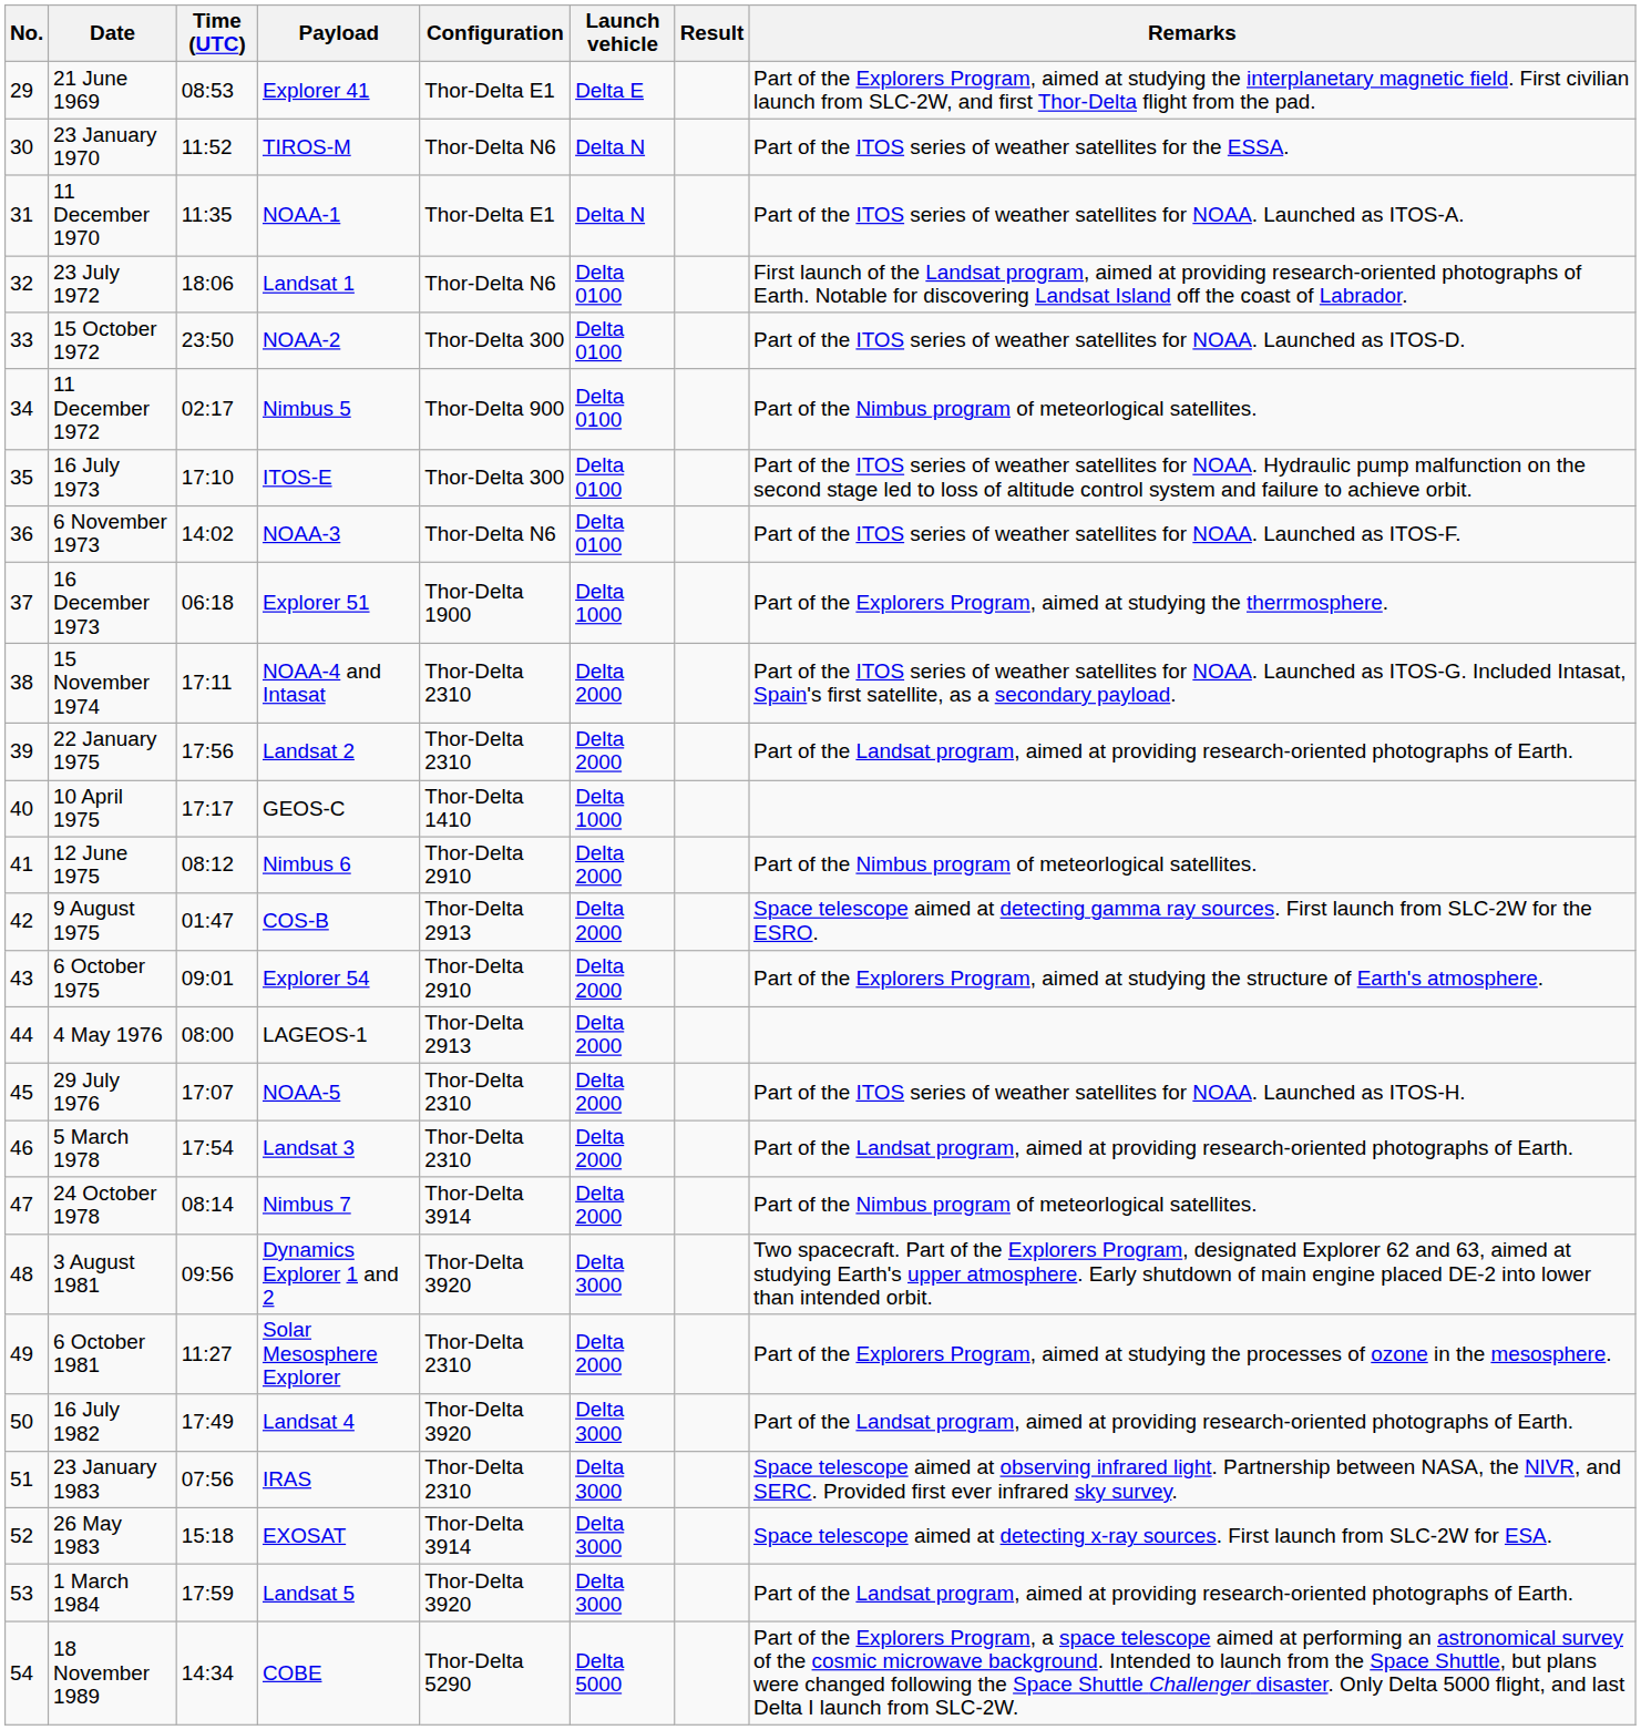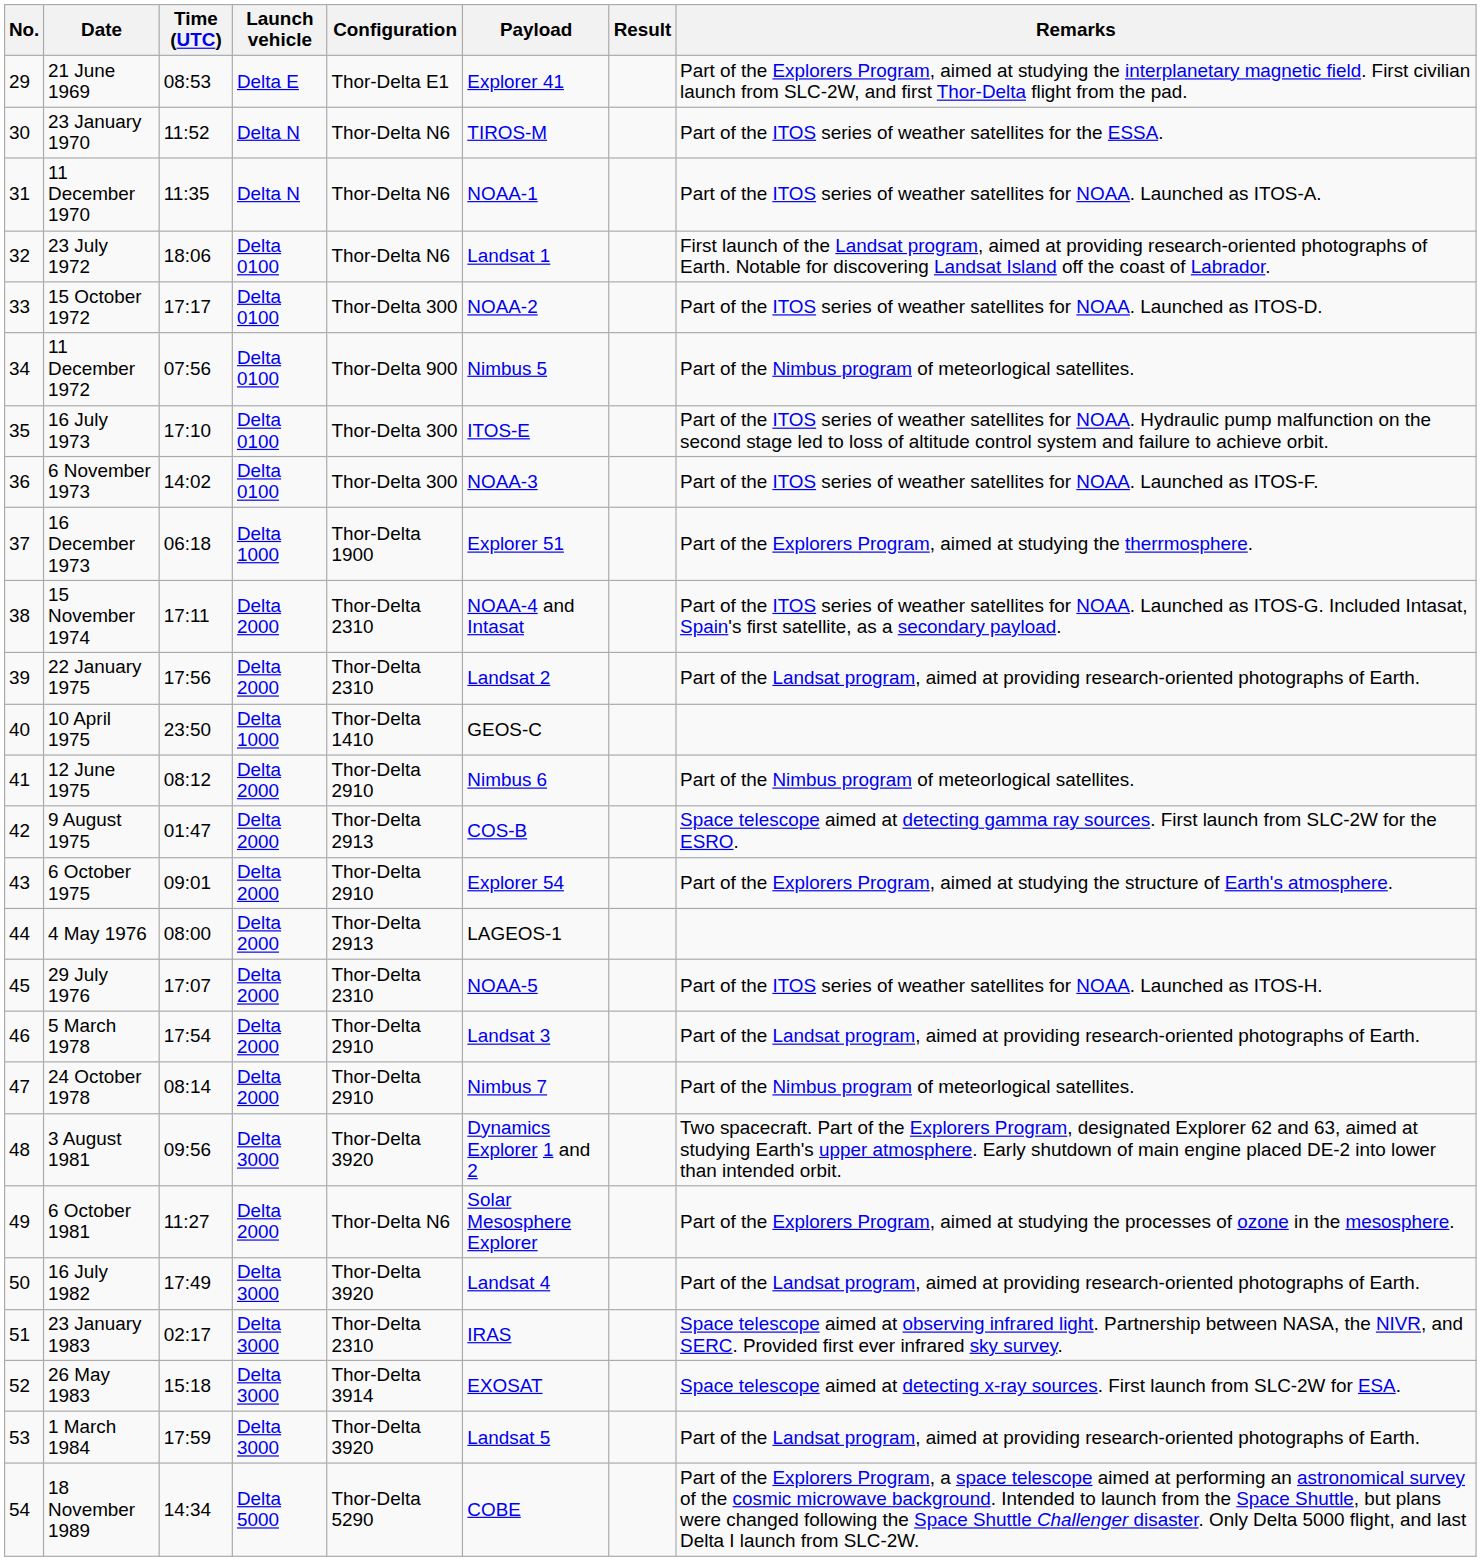 <table class="wikitable mw-collapsible mw-collapsed">
 <tr>
 <th>No.</th>
 <th>Date</th>
 <th>Time (<a href='#'>UTC</a>)</th>
+<th>Launch vehicle</th>
+<th>Configuration</th>
 <th>Payload</th>
-<th>Configuration</th>
-<th>Launch vehicle</th>
 <th>Result</th>
 <th>Remarks</th>
 </tr>
 <tr>
 <td>29</td>
 <td>21 June 1969</td>
 <td>08:53</td>
+<td><a href='#'>Delta E</a></td>
+<td>Thor-Delta E1</td>
 <td><a href='#'>Explorer 41</a></td>
-<td>Thor-Delta E1</td>
-<td><a href='#'>Delta E</a></td>
 <td></td>
 <td>Part of the <a href='#'>Explorers Program</a>, aimed at studying the <a href='#'>interplanetary magnetic field</a>. First civilian launch from SLC-2W, and first <a href='#'>Thor-Delta</a> flight from the pad.</td>
 </tr>
 <tr>
 <td>30</td>
 <td>23 January 1970</td>
 <td>11:52</td>
+<td><a href='#'>Delta N</a></td>
+<td>Thor-Delta N6</td>
 <td><a href='#'>TIROS-M</a></td>
-<td>Thor-Delta N6</td>
-<td><a href='#'>Delta N</a></td>
 <td></td>
 <td>Part of the <a href='#'>ITOS</a> series of weather satellites for the <a href='#'>ESSA</a>.</td>
 </tr>
 <tr>
 <td>31</td>
 <td>11 December 1970</td>
 <td>11:35</td>
+<td><a href='#'>Delta N</a></td>
+<td>Thor-Delta N6</td>
 <td><a href='#'>NOAA-1</a></td>
-<td>Thor-Delta E1</td>
-<td><a href='#'>Delta N</a></td>
 <td></td>
 <td>Part of the <a href='#'>ITOS</a> series of weather satellites for <a href='#'>NOAA</a>. Launched as ITOS-A.</td>
 </tr>
 <tr>
 <td>32</td>
 <td>23 July 1972</td>
 <td>18:06</td>
+<td><a href='#'>Delta 0100</a></td>
+<td>Thor-Delta N6</td>
 <td><a href='#'>Landsat 1</a></td>
-<td>Thor-Delta N6</td>
-<td><a href='#'>Delta 0100</a></td>
 <td></td>
 <td>First launch of the <a href='#'>Landsat program</a>, aimed at providing research-oriented photographs of Earth. Notable for discovering <a href='#'>Landsat Island</a> off the coast of <a href='#'>Labrador</a>.</td>
 </tr>
 <tr>
 <td>33</td>
 <td>15 October 1972</td>
-<td>23:50</td>
+<td>17:17</td>
+<td><a href='#'>Delta 0100</a></td>
+<td>Thor-Delta 300</td>
 <td><a href='#'>NOAA-2</a></td>
-<td>Thor-Delta 300</td>
-<td><a href='#'>Delta 0100</a></td>
 <td></td>
 <td>Part of the <a href='#'>ITOS</a> series of weather satellites for <a href='#'>NOAA</a>. Launched as ITOS-D.</td>
 </tr>
 <tr>
 <td>34</td>
 <td>11 December 1972</td>
-<td>02:17</td>
+<td>07:56</td>
+<td><a href='#'>Delta 0100</a></td>
+<td>Thor-Delta 900</td>
 <td><a href='#'>Nimbus 5</a></td>
-<td>Thor-Delta 900</td>
-<td><a href='#'>Delta 0100</a></td>
 <td></td>
 <td>Part of the <a href='#'>Nimbus program</a> of meteorlogical satellites.</td>
 </tr>
 <tr>
 <td>35</td>
 <td>16 July 1973</td>
 <td>17:10</td>
+<td><a href='#'>Delta 0100</a></td>
+<td>Thor-Delta 300</td>
 <td><a href='#'>ITOS-E</a></td>
-<td>Thor-Delta 300</td>
-<td><a href='#'>Delta 0100</a></td>
 <td></td>
 <td>Part of the <a href='#'>ITOS</a> series of weather satellites for <a href='#'>NOAA</a>. Hydraulic pump malfunction on the second stage led to loss of altitude control system and failure to achieve orbit.</td>
 </tr>
 <tr>
 <td>36</td>
 <td>6 November 1973</td>
 <td>14:02</td>
+<td><a href='#'>Delta 0100</a></td>
+<td>Thor-Delta 300</td>
 <td><a href='#'>NOAA-3</a></td>
-<td>Thor-Delta N6</td>
-<td><a href='#'>Delta 0100</a></td>
 <td></td>
 <td>Part of the <a href='#'>ITOS</a> series of weather satellites for <a href='#'>NOAA</a>. Launched as ITOS-F.</td>
 </tr>
 <tr>
 <td>37</td>
 <td>16 December 1973</td>
 <td>06:18</td>
+<td><a href='#'>Delta 1000</a></td>
+<td>Thor-Delta 1900</td>
 <td><a href='#'>Explorer 51</a></td>
-<td>Thor-Delta 1900</td>
-<td><a href='#'>Delta 1000</a></td>
 <td></td>
 <td>Part of the <a href='#'>Explorers Program</a>, aimed at studying the <a href='#'>therrmosphere</a>.</td>
 </tr>
 <tr>
 <td>38</td>
 <td>15 November 1974</td>
 <td>17:11</td>
+<td><a href='#'>Delta 2000</a></td>
+<td>Thor-Delta 2310</td>
 <td><a href='#'>NOAA-4</a> and <a href='#'>Intasat</a></td>
-<td>Thor-Delta 2310</td>
-<td><a href='#'>Delta 2000</a></td>
 <td></td>
 <td>Part of the <a href='#'>ITOS</a> series of weather satellites for <a href='#'>NOAA</a>. Launched as ITOS-G. Included Intasat, <a href='#'>Spain</a>'s first satellite, as a <a href='#'>secondary payload</a>.</td>
 </tr>
 <tr>
 <td>39</td>
 <td>22 January 1975</td>
 <td>17:56</td>
+<td><a href='#'>Delta 2000</a></td>
+<td>Thor-Delta 2310</td>
 <td><a href='#'>Landsat 2</a></td>
-<td>Thor-Delta 2310</td>
-<td><a href='#'>Delta 2000</a></td>
 <td></td>
 <td>Part of the <a href='#'>Landsat program</a>, aimed at providing research-oriented photographs of Earth.</td>
 </tr>
 <tr>
 <td>40</td>
 <td>10 April 1975</td>
-<td>17:17</td>
+<td>23:50</td>
+<td><a href='#'>Delta 1000</a></td>
+<td>Thor-Delta 1410</td>
 <td>GEOS-C</td>
-<td>Thor-Delta 1410</td>
-<td><a href='#'>Delta 1000</a></td>
 <td></td>
 <td></td>
 </tr>
 <tr>
 <td>41</td>
 <td>12 June 1975</td>
 <td>08:12</td>
+<td><a href='#'>Delta 2000</a></td>
+<td>Thor-Delta 2910</td>
 <td><a href='#'>Nimbus 6</a></td>
-<td>Thor-Delta 2910</td>
-<td><a href='#'>Delta 2000</a></td>
 <td></td>
 <td>Part of the <a href='#'>Nimbus program</a> of meteorlogical satellites.</td>
 </tr>
 <tr>
 <td>42</td>
 <td>9 August 1975</td>
 <td>01:47</td>
+<td><a href='#'>Delta 2000</a></td>
+<td>Thor-Delta 2913</td>
 <td><a href='#'>COS-B</a></td>
-<td>Thor-Delta 2913</td>
-<td><a href='#'>Delta 2000</a></td>
 <td></td>
 <td><a href='#'>Space telescope</a> aimed at <a href='#'>detecting gamma ray sources</a>. First launch from SLC-2W for the <a href='#'>ESRO</a>.</td>
 </tr>
 <tr>
 <td>43</td>
 <td>6 October 1975</td>
 <td>09:01</td>
+<td><a href='#'>Delta 2000</a></td>
+<td>Thor-Delta 2910</td>
 <td><a href='#'>Explorer 54</a></td>
-<td>Thor-Delta 2910</td>
-<td><a href='#'>Delta 2000</a></td>
 <td></td>
 <td>Part of the <a href='#'>Explorers Program</a>, aimed at studying the structure of <a href='#'>Earth's atmosphere</a>.</td>
 </tr>
 <tr>
 <td>44</td>
 <td>4 May 1976</td>
 <td>08:00</td>
+<td><a href='#'>Delta 2000</a></td>
+<td>Thor-Delta 2913</td>
 <td>LAGEOS-1</td>
-<td>Thor-Delta 2913</td>
-<td><a href='#'>Delta 2000</a></td>
 <td></td>
 <td></td>
 </tr>
 <tr>
 <td>45</td>
 <td>29 July 1976</td>
 <td>17:07</td>
+<td><a href='#'>Delta 2000</a></td>
+<td>Thor-Delta 2310</td>
 <td><a href='#'>NOAA-5</a></td>
-<td>Thor-Delta 2310</td>
-<td><a href='#'>Delta 2000</a></td>
 <td></td>
 <td>Part of the <a href='#'>ITOS</a> series of weather satellites for <a href='#'>NOAA</a>. Launched as ITOS-H.</td>
 </tr>
 <tr>
 <td>46</td>
 <td>5 March 1978</td>
 <td>17:54</td>
+<td><a href='#'>Delta 2000</a></td>
+<td>Thor-Delta 2910</td>
 <td><a href='#'>Landsat 3</a></td>
-<td>Thor-Delta 2310</td>
-<td><a href='#'>Delta 2000</a></td>
 <td></td>
 <td>Part of the <a href='#'>Landsat program</a>, aimed at providing research-oriented photographs of Earth.</td>
 </tr>
 <tr>
 <td>47</td>
 <td>24 October 1978</td>
 <td>08:14</td>
+<td><a href='#'>Delta 2000</a></td>
+<td>Thor-Delta 2910</td>
 <td><a href='#'>Nimbus 7</a></td>
-<td>Thor-Delta 3914</td>
-<td><a href='#'>Delta 2000</a></td>
 <td></td>
 <td>Part of the <a href='#'>Nimbus program</a> of meteorlogical satellites.</td>
 </tr>
 <tr>
 <td>48</td>
 <td>3 August 1981</td>
 <td>09:56</td>
+<td><a href='#'>Delta 3000</a></td>
+<td>Thor-Delta 3920</td>
 <td><a href='#'>Dynamics Explorer</a> <a href='#'>1</a> and <a href='#'>2</a></td>
-<td>Thor-Delta 3920</td>
-<td><a href='#'>Delta 3000</a></td>
 <td></td>
 <td>Two spacecraft. Part of the <a href='#'>Explorers Program</a>, designated Explorer 62 and 63, aimed at studying Earth's <a href='#'>upper atmosphere</a>. Early shutdown of main engine placed DE-2 into lower than intended orbit.</td>
 </tr>
 <tr>
 <td>49</td>
 <td>6 October 1981</td>
 <td>11:27</td>
+<td><a href='#'>Delta 2000</a></td>
+<td>Thor-Delta N6</td>
 <td><a href='#'>Solar Mesosphere Explorer</a></td>
-<td>Thor-Delta 2310</td>
-<td><a href='#'>Delta 2000</a></td>
 <td></td>
 <td>Part of the <a href='#'>Explorers Program</a>, aimed at studying the processes of <a href='#'>ozone</a> in the <a href='#'>mesosphere</a>.</td>
 </tr>
 <tr>
 <td>50</td>
 <td>16 July 1982</td>
 <td>17:49</td>
+<td><a href='#'>Delta 3000</a></td>
+<td>Thor-Delta 3920</td>
 <td><a href='#'>Landsat 4</a></td>
-<td>Thor-Delta 3920</td>
-<td><a href='#'>Delta 3000</a></td>
 <td></td>
 <td>Part of the <a href='#'>Landsat program</a>, aimed at providing research-oriented photographs of Earth.</td>
 </tr>
 <tr>
 <td>51</td>
 <td>23 January 1983</td>
-<td>07:56</td>
+<td>02:17</td>
+<td><a href='#'>Delta 3000</a></td>
+<td>Thor-Delta 2310</td>
 <td><a href='#'>IRAS</a></td>
-<td>Thor-Delta 2310</td>
-<td><a href='#'>Delta 3000</a></td>
 <td></td>
 <td><a href='#'>Space telescope</a> aimed at <a href='#'>observing infrared light</a>. Partnership between NASA, the <a href='#'>NIVR</a>, and <a href='#'>SERC</a>. Provided first ever infrared <a href='#'>sky survey</a>.</td>
 </tr>
 <tr>
 <td>52</td>
 <td>26 May 1983</td>
 <td>15:18</td>
+<td><a href='#'>Delta 3000</a></td>
+<td>Thor-Delta 3914</td>
 <td><a href='#'>EXOSAT</a></td>
-<td>Thor-Delta 3914</td>
-<td><a href='#'>Delta 3000</a></td>
 <td></td>
 <td><a href='#'>Space telescope</a> aimed at <a href='#'>detecting x-ray sources</a>. First launch from SLC-2W for <a href='#'>ESA</a>.</td>
 </tr>
 <tr>
 <td>53</td>
 <td>1 March 1984</td>
 <td>17:59</td>
+<td><a href='#'>Delta 3000</a></td>
+<td>Thor-Delta 3920</td>
 <td><a href='#'>Landsat 5</a></td>
-<td>Thor-Delta 3920</td>
-<td><a href='#'>Delta 3000</a></td>
 <td></td>
 <td>Part of the <a href='#'>Landsat program</a>, aimed at providing research-oriented photographs of Earth.</td>
 </tr>
 <tr>
 <td>54</td>
 <td>18 November 1989</td>
 <td>14:34</td>
+<td><a href='#'>Delta 5000</a></td>
+<td>Thor-Delta 5290</td>
 <td><a href='#'>COBE</a></td>
-<td>Thor-Delta 5290</td>
-<td><a href='#'>Delta 5000</a></td>
 <td></td>
 <td>Part of the <a href='#'>Explorers Program</a>, a <a href='#'>space telescope</a> aimed at performing an <a href='#'>astronomical survey</a> of the <a href='#'>cosmic microwave background</a>. Intended to launch from the <a href='#'>Space Shuttle</a>, but plans were changed following the <a href='#'>Space Shuttle <em>Challenger</em> disaster</a>. Only Delta 5000 flight, and last Delta I launch from SLC-2W.</td>
 </tr>
 </table>
